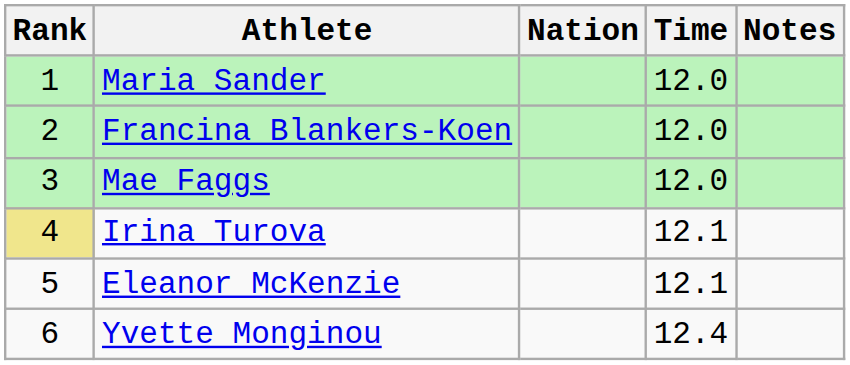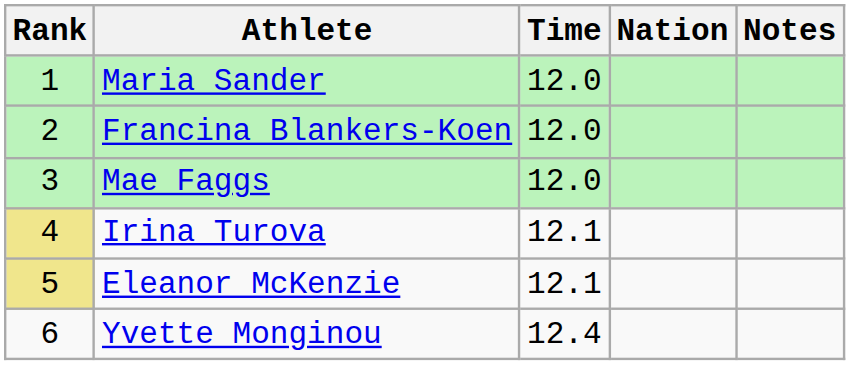 <table class="wikitable sortable" style="text-align:center">
 <tr>
 <th>Rank</th>
 <th>Athlete</th>
+<th>Time</th>
 <th>Nation</th>
-<th>Time</th>
 <th>Notes</th>
 </tr>
 <tr bgcolor=bbf3bb>
 <td>1</td>
 <td align="left"><a href='#'>Maria Sander</a></td>
+<td>12.0</td>
 <td align="left"></td>
-<td>12.0</td>
 <td></td>
 </tr>
 <tr bgcolor=bbf3bb>
 <td>2</td>
 <td align="left"><a href='#'>Francina Blankers-Koen</a></td>
+<td>12.0</td>
 <td align="left"></td>
-<td>12.0</td>
 <td></td>
 </tr>
 <tr bgcolor=bbf3bb>
 <td>3</td>
 <td align="left"><a href='#'>Mae Faggs</a></td>
+<td>12.0</td>
 <td align="left"></td>
-<td>12.0</td>
 <td></td>
 </tr>
 <tr>
 <td style="background: khaki;">4</td>
 <td align="left"><a href='#'>Irina Turova</a></td>
+<td>12.1</td>
 <td align="left"></td>
-<td>12.1</td>
 <td></td>
 </tr>
 <tr>
-<td>5</td>
+<td style="background: khaki;">5</td>
 <td align="left"><a href='#'>Eleanor McKenzie</a></td>
+<td>12.1</td>
 <td align="left"></td>
-<td>12.1</td>
 <td></td>
 </tr>
 <tr>
 <td>6</td>
 <td align="left"><a href='#'>Yvette Monginou</a></td>
+<td>12.4</td>
 <td align="left"></td>
-<td>12.4</td>
 <td></td>
 </tr>
 </table>
